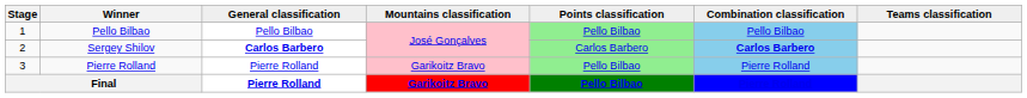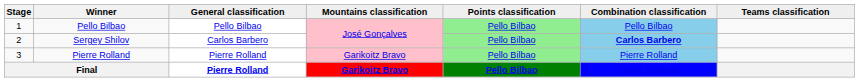 <table class="wikitable" style="text-align: center; font-size:smaller;">
 <tr>
 <th style="width:1%;">Stage</th>
 <th style="width:16.5%;">Winner</th>
 <th style="background:#efefef; width:16.5%;">General classification<br></th>
 <th style="background:#efefef; width:16.5%;">Mountains classification<br></th>
 <th style="background:#efefef; width:16.5%;">Points classification<br></th>
 <th style="background:#efefef; width:16.5%;">Combination classification<br></th>
 <th style="background:#efefef; width:16.5%;">Teams classification</th>
 </tr>
 <tr>
 <td>1</td>
 <td><a href='#'>Pello Bilbao</a></td>
 <td style="background:white;"><a href='#'>Pello Bilbao</a></td>
 <td style="background:pink;" rowspan="2"><a href='#'>José Gonçalves</a></td>
 <td style="background:lightgreen;"><a href='#'>Pello Bilbao</a></td>
 <td style="background:skyblue;"><a href='#'>Pello Bilbao</a></td>
 <td style="background:offwhite;"></td>
 </tr>
 <tr>
 <td>2</td>
 <td><a href='#'>Sergey Shilov</a></td>
-<td style="background:white;"><strong><a href='#'>Carlos Barbero</a></strong></td>
-<td style="background:lightgreen;"><a href='#'>Carlos Barbero</a></td>
+<td style="background:white;"><a href='#'>Carlos Barbero</a></td>
+<td style="background:lightgreen;"><a href='#'>Pello Bilbao</a></td>
 <td style="background:skyblue;"><strong><a href='#'>Carlos Barbero</a></strong></td>
 <td style="background:offwhite;"></td>
 </tr>
 <tr>
 <td>3</td>
 <td><a href='#'>Pierre Rolland</a></td>
 <td style="background:white;"><a href='#'>Pierre Rolland</a></td>
 <td style="background:pink;"><a href='#'>Garikoitz Bravo</a></td>
 <td style="background:lightgreen;"><a href='#'>Pello Bilbao</a></td>
 <td style="background:skyblue;"><a href='#'>Pierre Rolland</a></td>
 <td style="background:offwhite;"></td>
 </tr>
 <tr>
 <th colspan="2">Final</th>
 <th style="background:white;"><a href='#'>Pierre Rolland</a></th>
 <th style="background:red;"><a href='#'>Garikoitz Bravo</a></th>
 <th style="background:green;"><a href='#'>Pello Bilbao</a></th>
 <th style="background:blue;"><a href='#'>Pierre Rolland</a></th>
 <th style="background:offwhite;"></th>
 </tr>
 </table>
